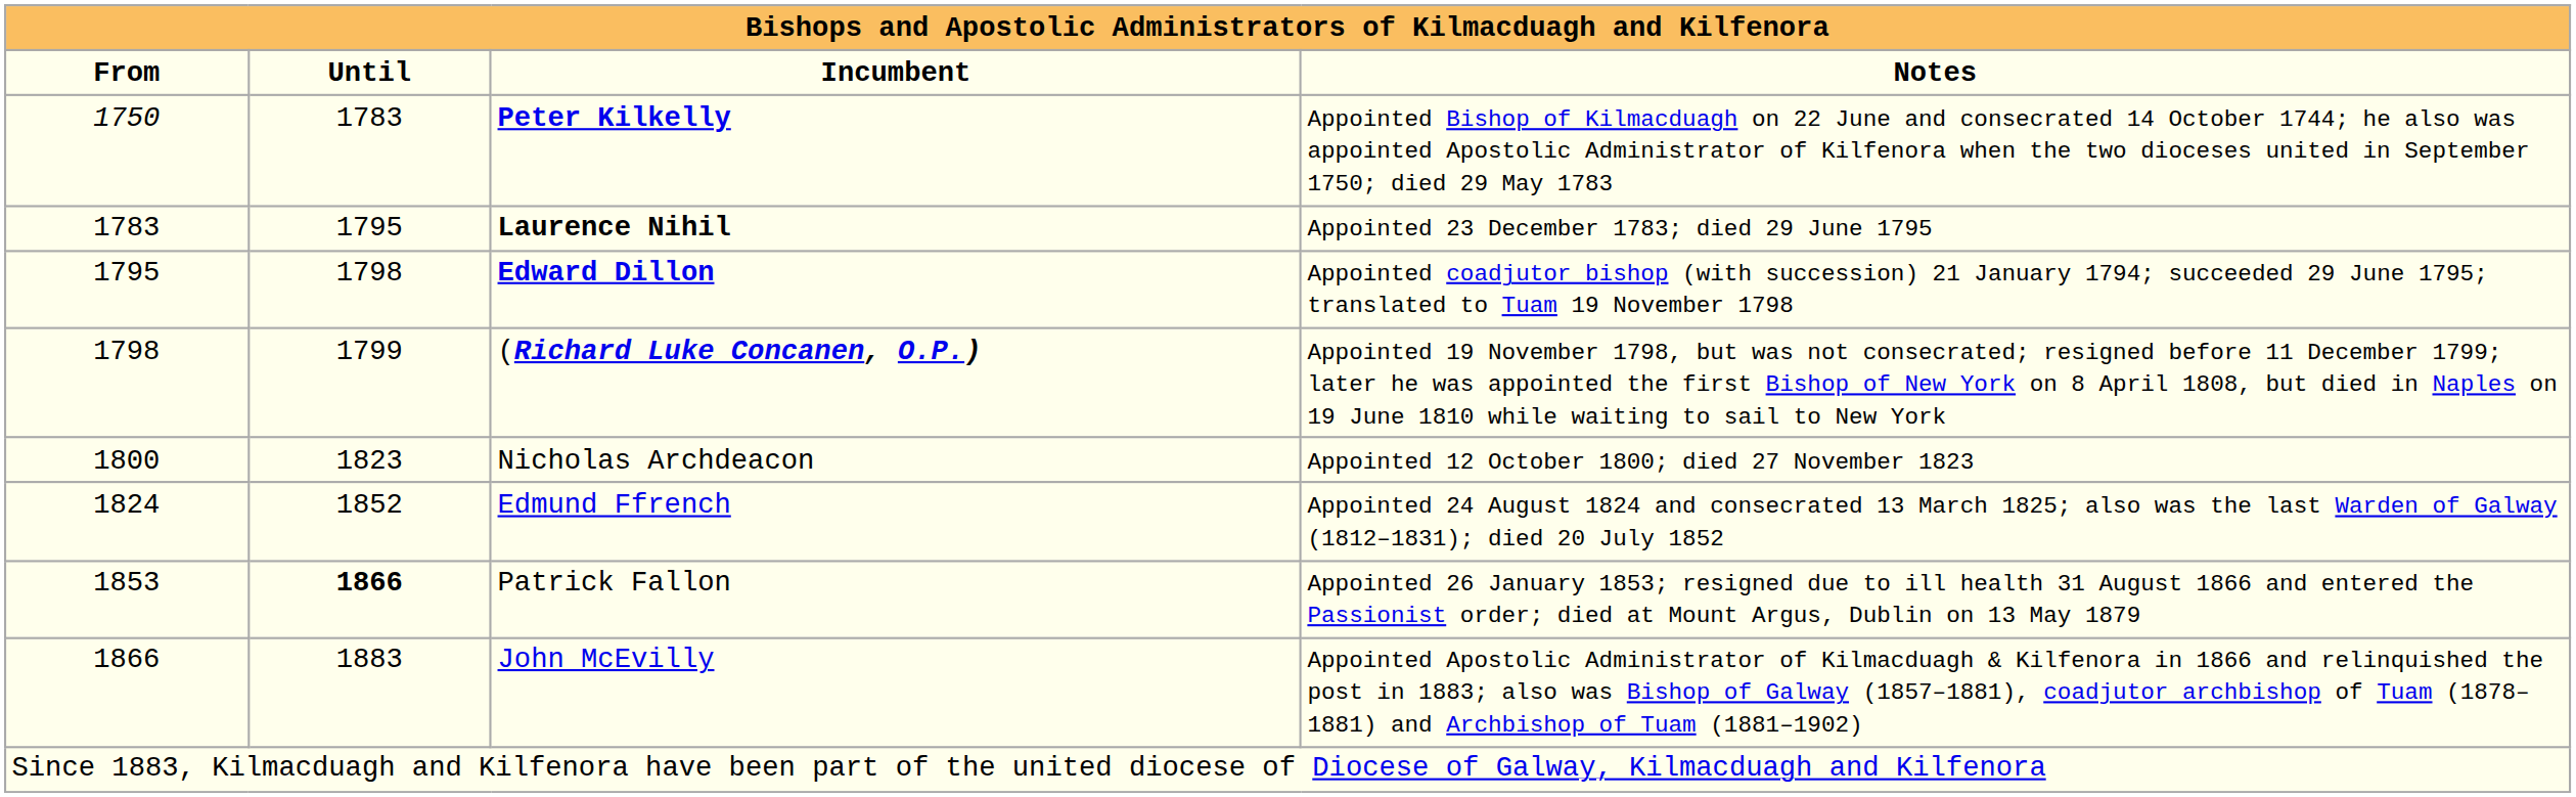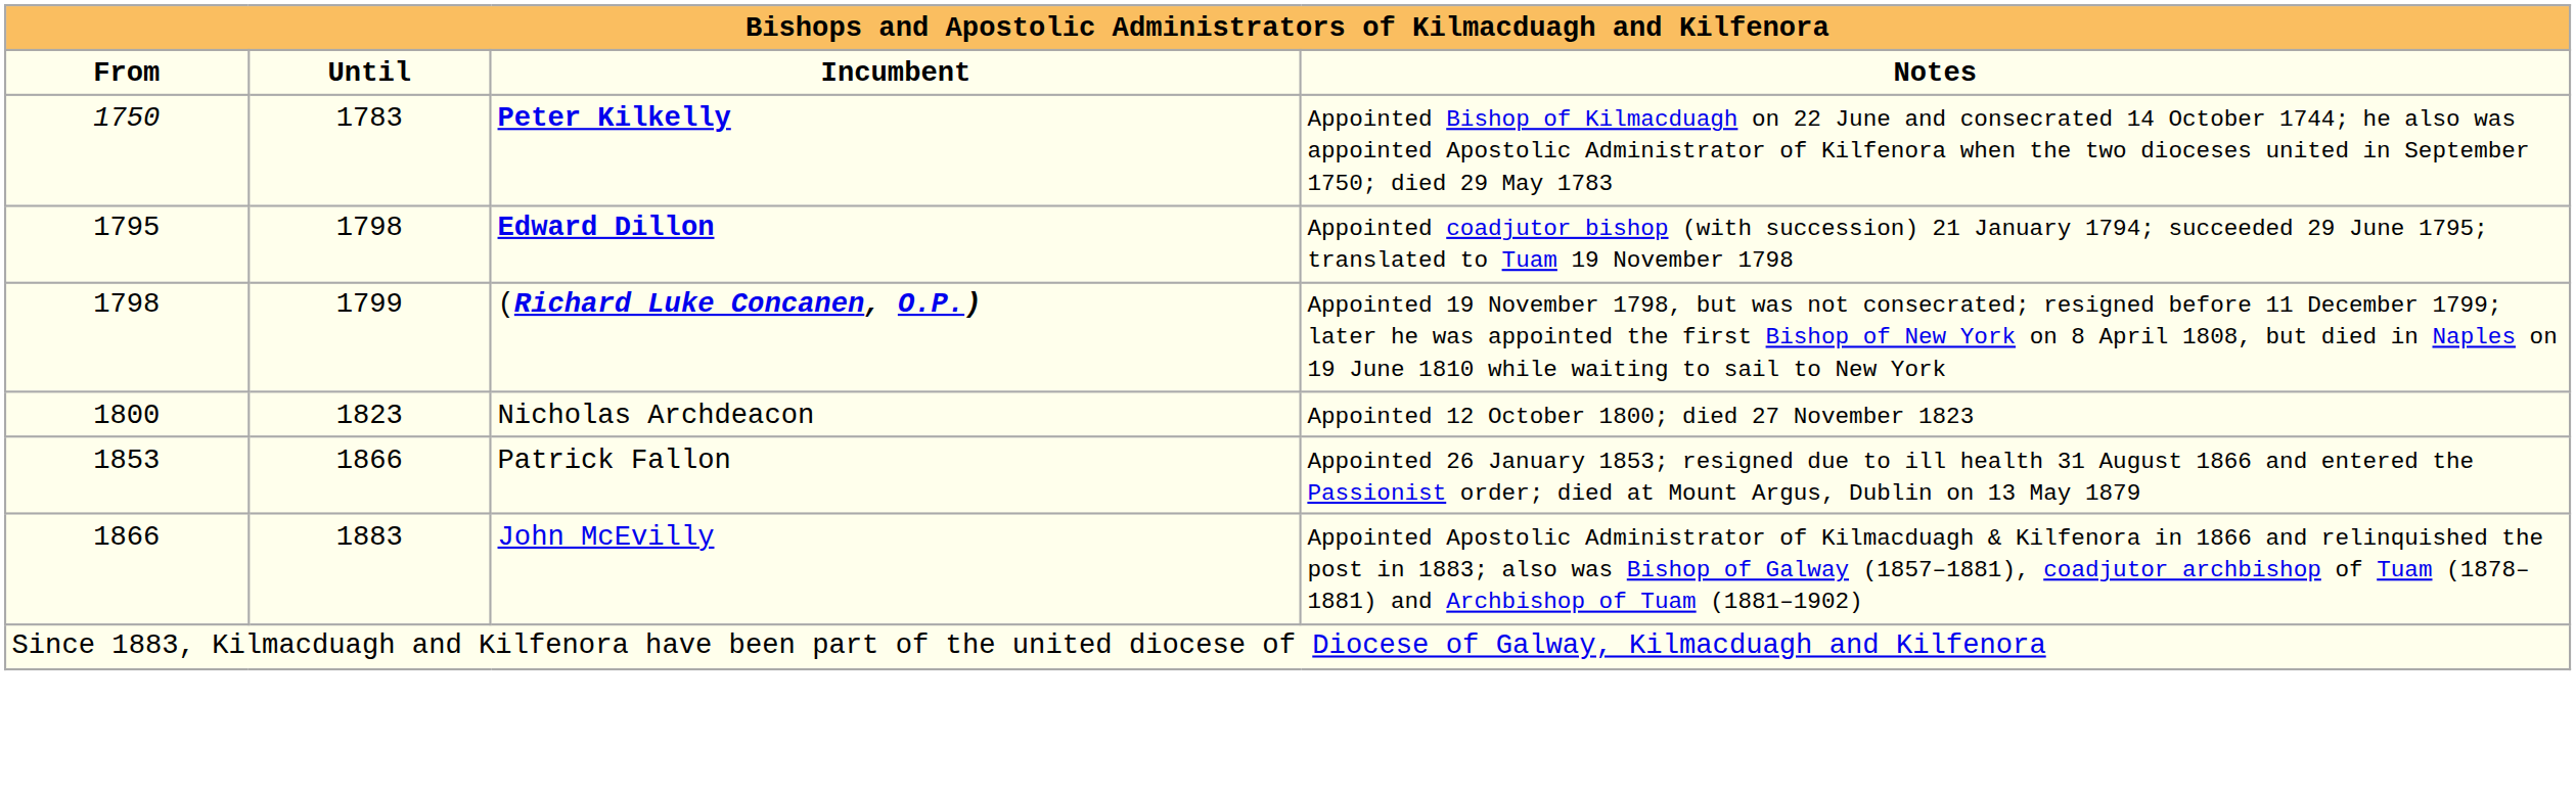 <table class="wikitable" style="width:95% ">
 <tr>
 <th style="background-color:#FABE60" colspan="4">Bishops and Apostolic Administrators of Kilmacduagh and Kilfenora</th>
 </tr>
 <tr align=left>
 <th style="background-color:#ffffec" width="9%">From</th>
 <th style="background-color:#ffffec" width="9%">Until</th>
 <th style="background-color:#ffffec" width="30%">Incumbent</th>
 <th style="background-color:#ffffec" width="47%">Notes</th>
 </tr>
 <tr valign=top bgcolor="#ffffec">
 <td align=center><em>1750</em></td>
 <td align=center>1783</td>
 <td><strong><a href='#'>Peter Kilkelly</a></strong></td>
 <td><small>Appointed <a href='#'>Bishop of Kilmacduagh</a> on 22 June and consecrated 14 October 1744; he also was appointed Apostolic Administrator of Kilfenora when the two dioceses united in September 1750; died 29 May 1783</small></td>
-</tr>
-<tr valign=top bgcolor="#ffffec">
-<td align=center>1783</td>
-<td align=center>1795</td>
-<td><strong>Laurence Nihil</strong></td>
-<td><small>Appointed 23 December 1783; died 29 June 1795</small></td>
 </tr>
 <tr valign=top bgcolor="#ffffec">
 <td align=center>1795</td>
 <td align=center>1798</td>
 <td><strong><a href='#'>Edward Dillon</a></strong></td>
 <td><small>Appointed <a href='#'>coadjutor bishop</a> (with succession) 21 January 1794; succeeded 29 June 1795; translated to <a href='#'>Tuam</a> 19 November 1798</small></td>
 </tr>
 <tr valign=top bgcolor="#ffffec">
 <td align=center>1798</td>
 <td align=center>1799</td>
 <td>(<strong><em><a href='#'>Richard Luke Concanen</a><strong>, <a href='#'>O.P.</a><em>)</td>
 <td><small>Appointed 19 November 1798, but was not consecrated; resigned before 11 December 1799; later he was appointed the first <a href='#'>Bishop of New York</a> on 8 April 1808, but died in <a href='#'>Naples</a> on 19 June 1810 while waiting to sail to New York</small></td>
 </tr>
 <tr valign=top bgcolor="#ffffec">
 <td align=center>1800</td>
 <td align=center>1823</td>
 <td></strong>Nicholas Archdeacon<strong></td>
 <td><small>Appointed 12 October 1800; died 27 November 1823</small></td>
 </tr>
 <tr valign=top bgcolor="#ffffec">
-<td align=center>1824</td>
-<td align=center>1852</td>
-<td></strong><a href='#'>Edmund Ffrench</a><strong></td>
-<td><small>Appointed 24 August 1824 and consecrated 13 March 1825; also was the last <a href='#'>Warden of Galway</a> (1812–1831); died 20 July 1852</small></td>
-</tr>
-<tr valign=top bgcolor="#ffffec">
 <td align=center>1853</td>
-<td align=center><strong>1866</strong></td>
+<td align=center>1866</td>
 <td></strong>Patrick Fallon<strong></td>
 <td><small>Appointed 26 January 1853; resigned due to ill health 31 August 1866 and entered the <a href='#'>Passionist</a> order; died at Mount Argus, Dublin on 13 May 1879</small></td>
 </tr>
 <tr valign=top bgcolor="#ffffec">
 <td align=center>1866</td>
 <td align=center>1883</td>
 <td></em></strong><a href='#'>John McEvilly</a><strong><em></td>
 <td><small>Appointed Apostolic Administrator of Kilmacduagh & Kilfenora in 1866 and relinquished the post in 1883; also was <a href='#'>Bishop of Galway</a> (1857–1881), <a href='#'>coadjutor archbishop</a> of <a href='#'>Tuam</a> (1878–1881) and <a href='#'>Archbishop of Tuam</a> (1881–1902)</small></td>
 </tr>
 <tr valign=top bgcolor="#ffffec">
 <td colspan=4>Since 1883, Kilmacduagh and Kilfenora have been part of the united diocese of <a href='#'>Diocese of Galway, Kilmacduagh and Kilfenora</a></td>
 </tr>
 </table>
